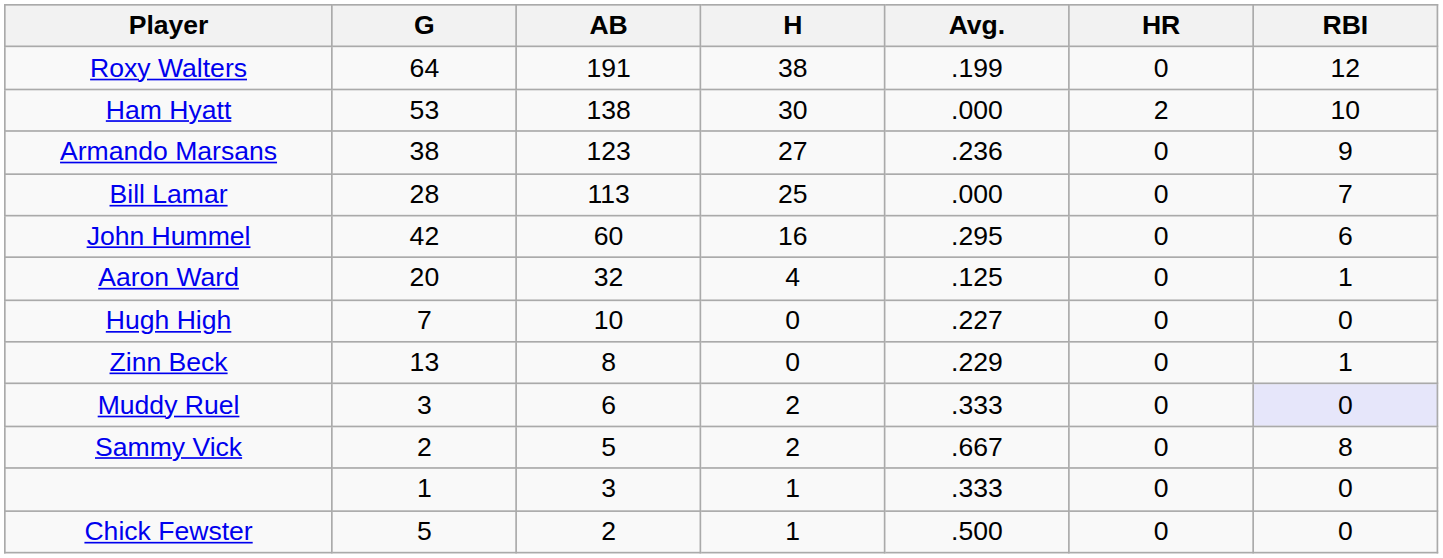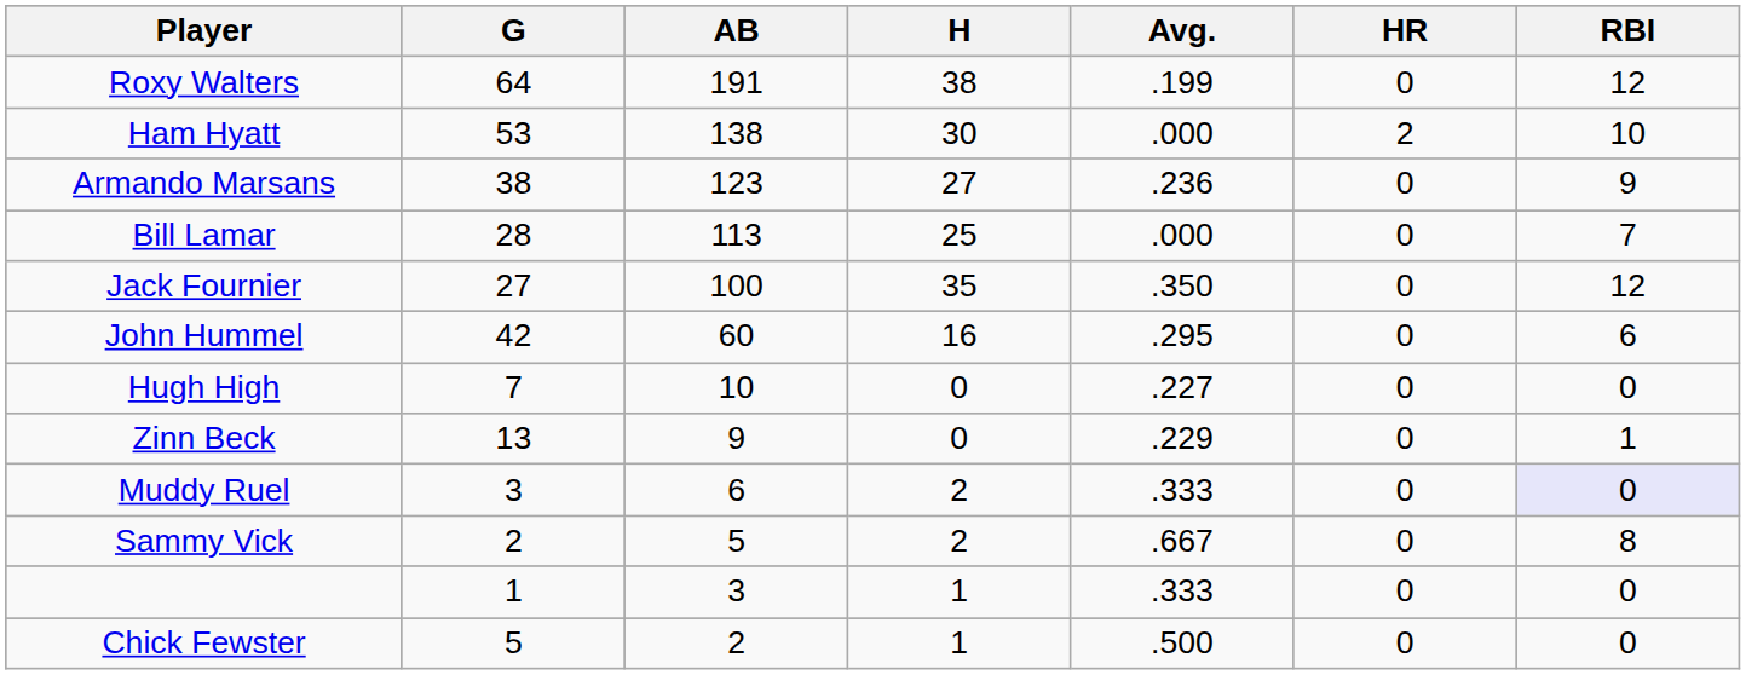 <table class="wikitable sortable">
 <tr>
 <th bgcolor="#DDDDFF" width="16%">Player</th>
 <th bgcolor="#DDDDFF" width="9%">G</th>
 <th bgcolor="#DDDDFF" width="9%">AB</th>
 <th bgcolor="#DDDDFF" width="9%">H</th>
 <th bgcolor="#DDDDFF" width="9%">Avg.</th>
 <th bgcolor="#DDDDFF" width="9%">HR</th>
 <th bgcolor="#DDDDFF" width="9%">RBI</th>
 </tr>
 <tr align="center">
 <td><a href='#'>Roxy Walters</a></td>
 <td>64</td>
 <td>191</td>
 <td>38</td>
 <td>.199</td>
 <td>0</td>
 <td>12</td>
 </tr>
 <tr align=center>
 <td><a href='#'>Ham Hyatt</a></td>
 <td>53</td>
 <td>138</td>
 <td>30</td>
 <td>.000</td>
 <td>2</td>
 <td>10</td>
 </tr>
 <tr align=center>
 <td><a href='#'>Armando Marsans</a></td>
 <td>38</td>
 <td>123</td>
 <td>27</td>
 <td>.236</td>
 <td>0</td>
 <td>9</td>
 </tr>
 <tr align=center>
 <td><a href='#'>Bill Lamar</a></td>
 <td>28</td>
 <td>113</td>
 <td>25</td>
 <td>.000</td>
 <td>0</td>
 <td>7</td>
 </tr>
 <tr align=center>
+<td><a href='#'>Jack Fournier</a></td>
+<td>27</td>
+<td>100</td>
+<td>35</td>
+<td>.350</td>
+<td>0</td>
+<td>12</td>
+</tr>
+<tr align=center>
 <td><a href='#'>John Hummel</a></td>
 <td>42</td>
 <td>60</td>
 <td>16</td>
 <td>.295</td>
 <td>0</td>
 <td>6</td>
-</tr>
-<tr align=center>
-<td><a href='#'>Aaron Ward</a></td>
-<td>20</td>
-<td>32</td>
-<td>4</td>
-<td>.125</td>
-<td>0</td>
-<td>1</td>
 </tr>
 <tr align=center>
 <td><a href='#'>Hugh High</a></td>
 <td>7</td>
 <td>10</td>
 <td>0</td>
 <td>.227</td>
 <td>0</td>
 <td>0</td>
 </tr>
 <tr align=center>
 <td><a href='#'>Zinn Beck</a></td>
 <td>13</td>
-<td>8</td>
+<td>9</td>
 <td>0</td>
 <td>.229</td>
 <td>0</td>
 <td>1</td>
 </tr>
 <tr align=center>
 <td><a href='#'>Muddy Ruel</a></td>
 <td>3</td>
 <td>6</td>
 <td>2</td>
 <td>.333</td>
 <td>0</td>
 <td style="background: lavender;">0</td>
 </tr>
 <tr align=center>
 <td><a href='#'>Sammy Vick</a></td>
 <td>2</td>
 <td>5</td>
 <td>2</td>
 <td>.667</td>
 <td>0</td>
 <td>8</td>
 </tr>
 <tr align=center>
 <td></td>
 <td>1</td>
 <td>3</td>
 <td>1</td>
 <td>.333</td>
 <td>0</td>
 <td>0</td>
 </tr>
 <tr align="center">
 <td><a href='#'>Chick Fewster</a></td>
 <td>5</td>
 <td>2</td>
 <td>1</td>
 <td>.500</td>
 <td>0</td>
 <td>0</td>
 </tr>
 </table>
